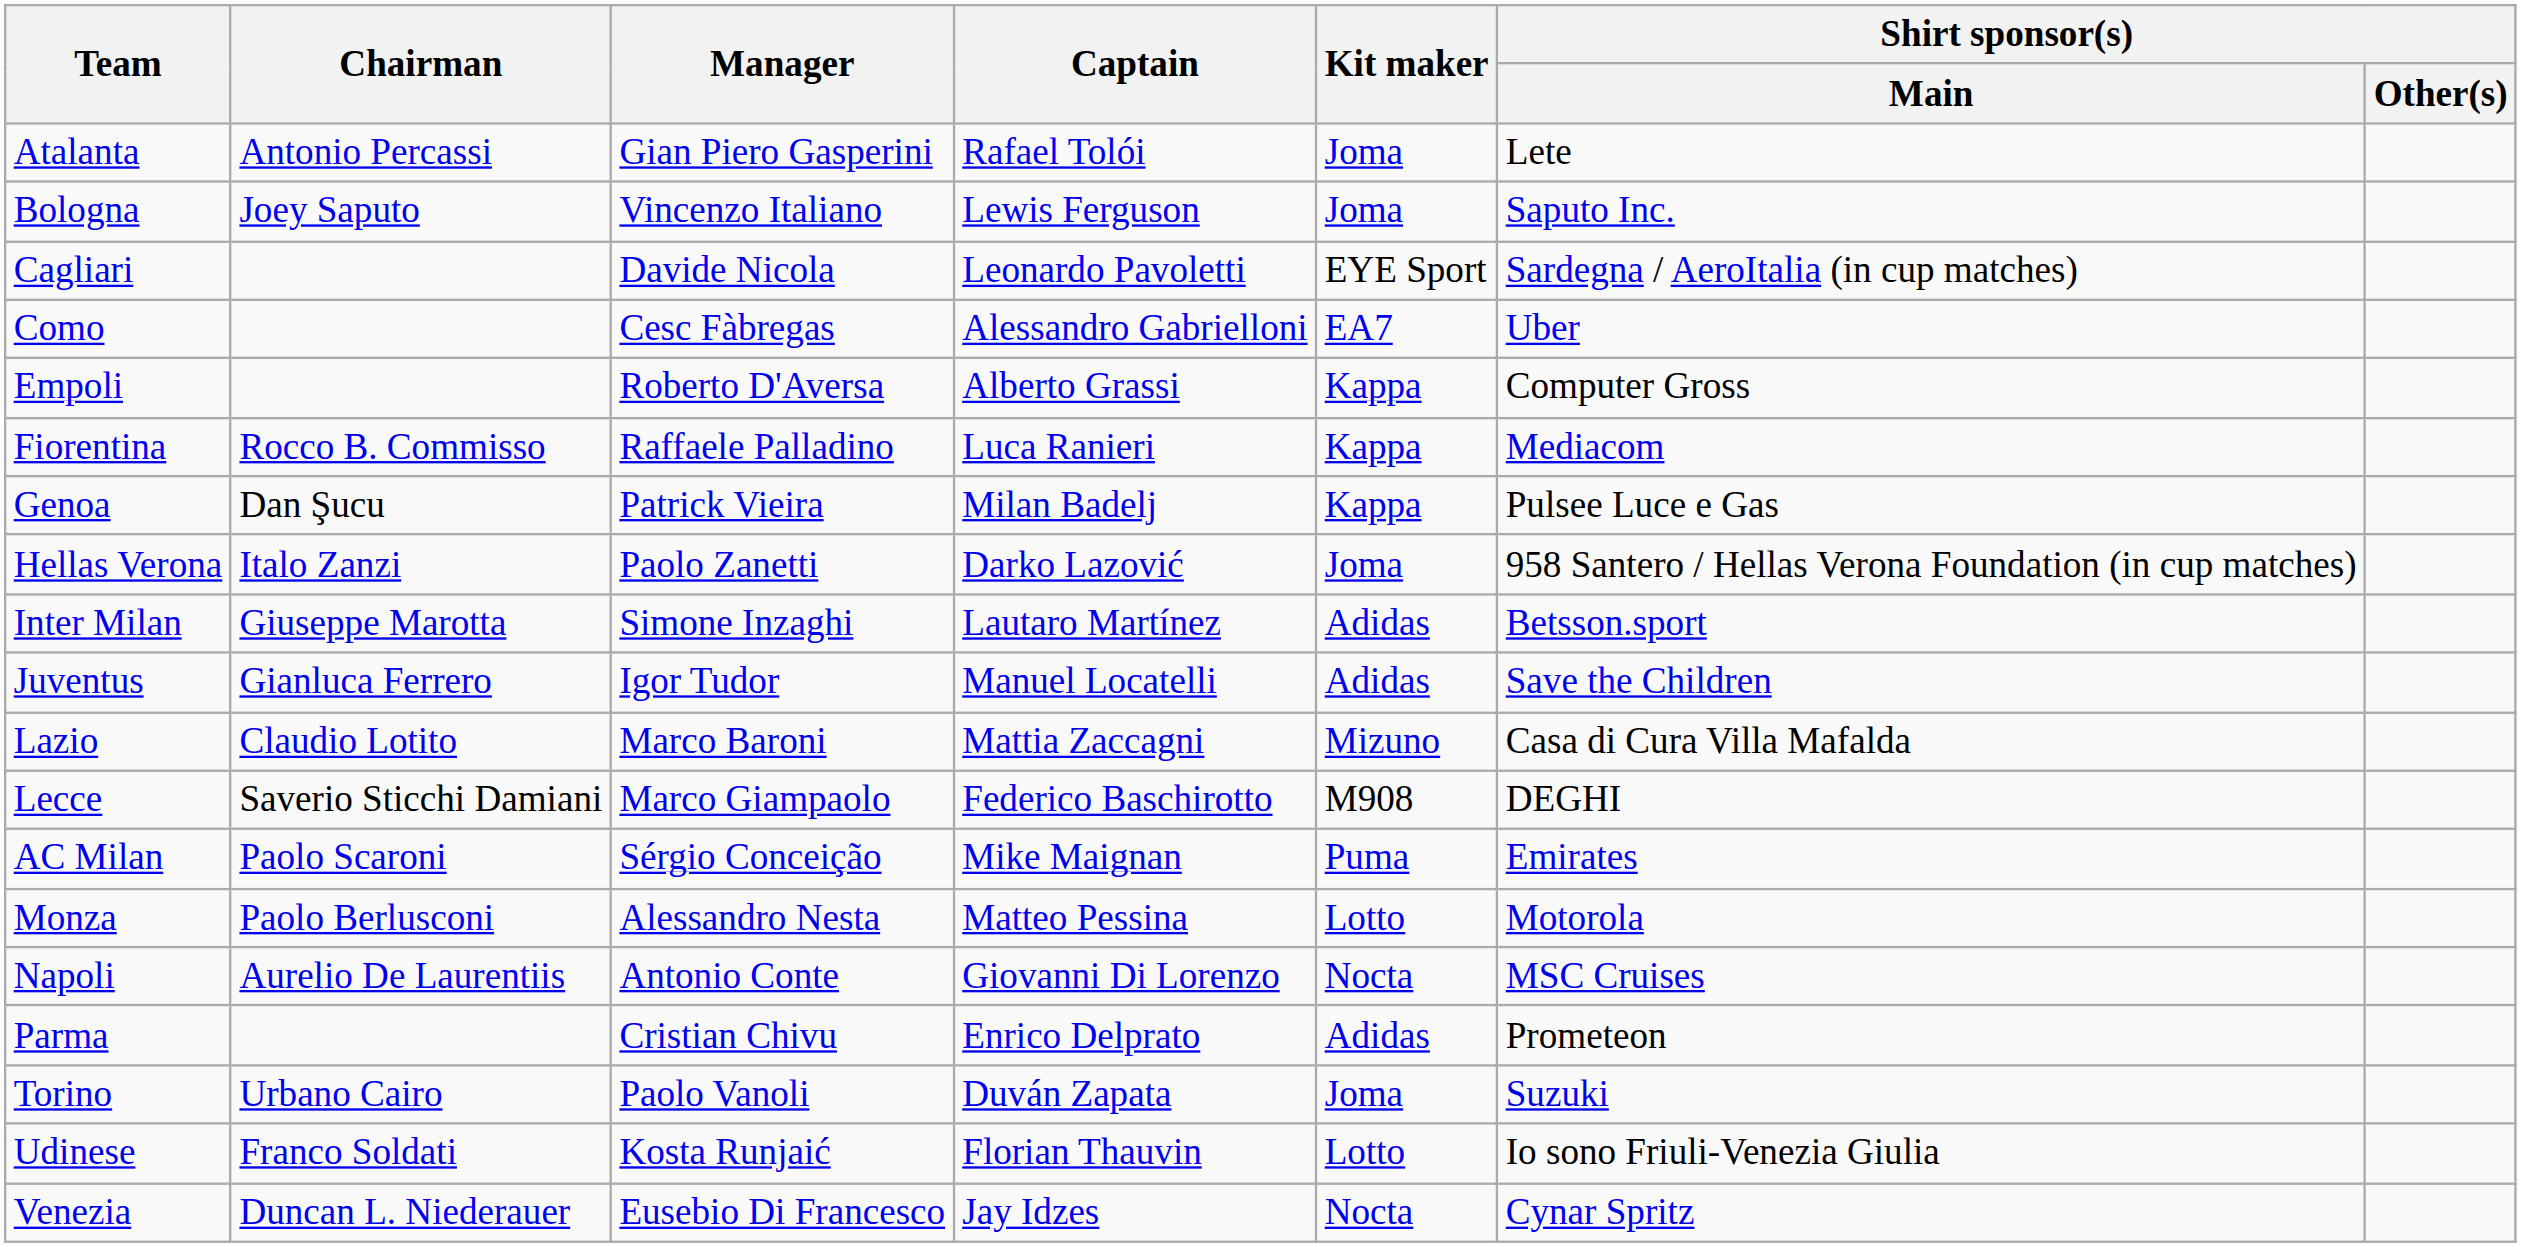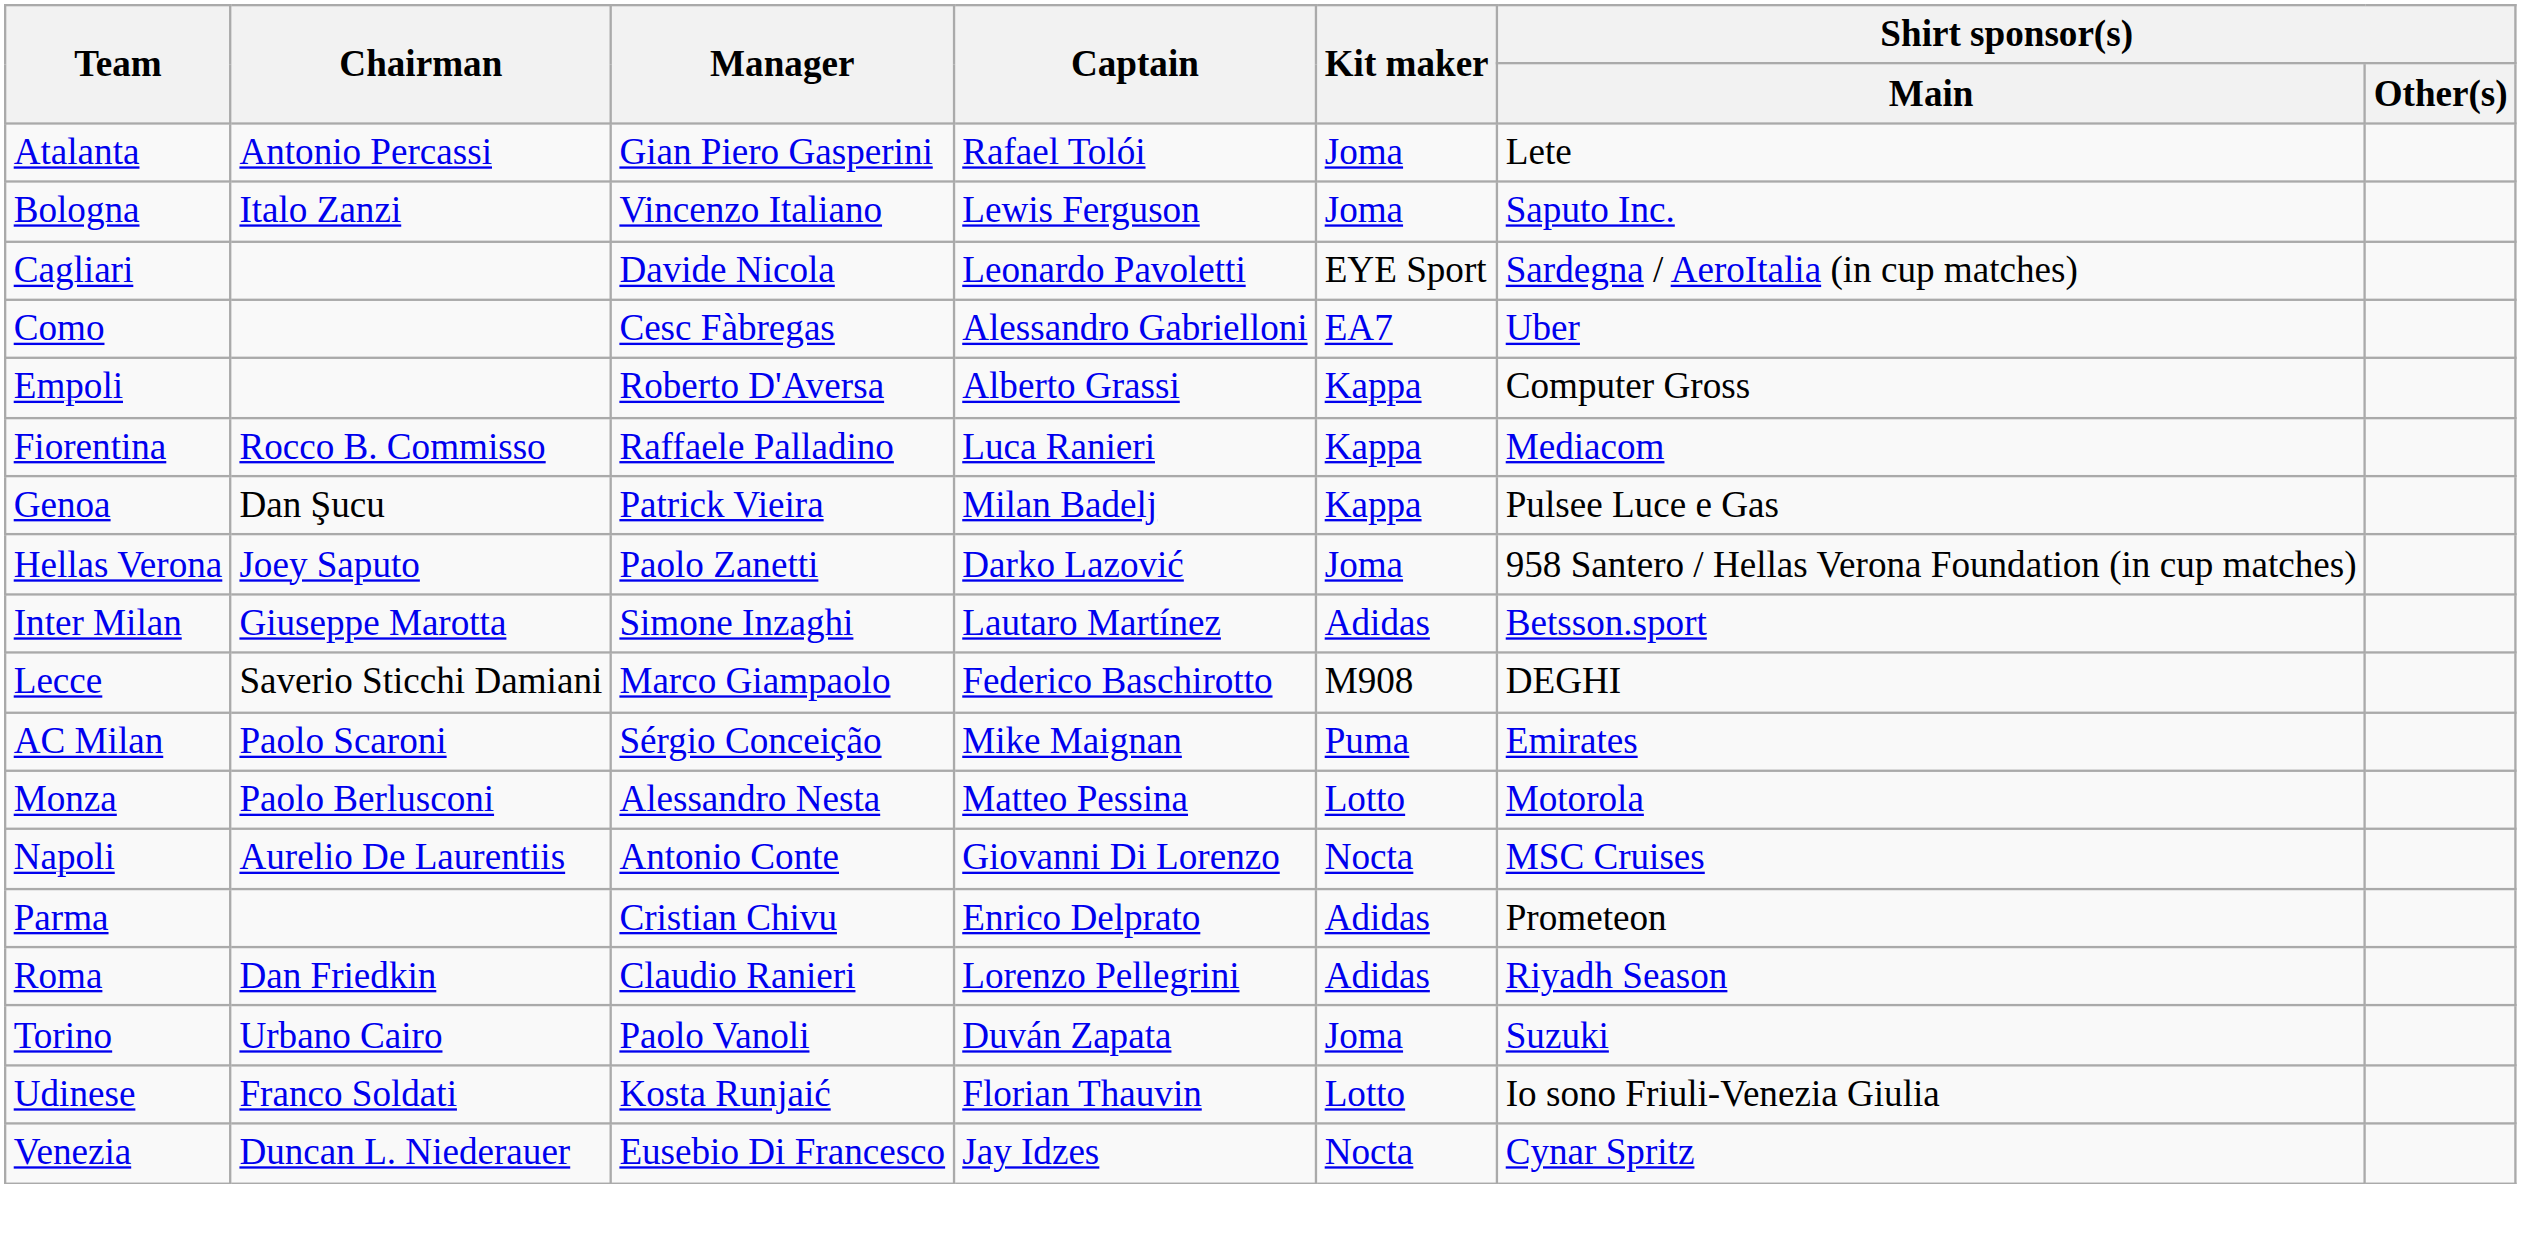 <table class="wikitable sortable">
 <tr>
 <th rowspan="2">Team</th>
 <th rowspan="2">Chairman</th>
 <th rowspan="2">Manager</th>
 <th rowspan="2">Captain</th>
 <th rowspan="2">Kit maker</th>
 <th colspan="2">Shirt sponsor(s)</th>
 </tr>
 <tr>
 <th>Main</th>
 <th>Other(s)</th>
 </tr>
 <tr>
 <td><a href='#'>Atalanta</a></td>
 <td> <a href='#'>Antonio Percassi</a></td>
 <td> <a href='#'>Gian Piero Gasperini</a></td>
 <td> <a href='#'>Rafael Tolói</a></td>
 <td><a href='#'>Joma</a></td>
 <td>Lete</td>
 <td></td>
 </tr>
 <tr>
 <td><a href='#'>Bologna</a></td>
-<td> <a href='#'>Joey Saputo</a></td>
+<td> <a href='#'>Italo Zanzi</a></td>
 <td> <a href='#'>Vincenzo Italiano</a></td>
 <td> <a href='#'>Lewis Ferguson</a></td>
 <td><a href='#'>Joma</a></td>
 <td><a href='#'>Saputo Inc.</a></td>
 <td></td>
 </tr>
 <tr>
 <td><a href='#'>Cagliari</a></td>
 <td> </td>
 <td> <a href='#'>Davide Nicola</a></td>
 <td> <a href='#'>Leonardo Pavoletti</a></td>
 <td>EYE Sport</td>
 <td><a href='#'>Sardegna</a> / <a href='#'>AeroItalia</a> (in cup matches)</td>
 <td></td>
 </tr>
 <tr>
 <td><a href='#'>Como</a></td>
 <td> </td>
 <td> <a href='#'>Cesc Fàbregas</a></td>
 <td> <a href='#'>Alessandro Gabrielloni</a></td>
 <td><a href='#'>EA7</a></td>
 <td><a href='#'>Uber</a></td>
 <td></td>
 </tr>
 <tr>
 <td><a href='#'>Empoli</a></td>
 <td> </td>
 <td> <a href='#'>Roberto D'Aversa</a></td>
 <td> <a href='#'>Alberto Grassi</a></td>
 <td><a href='#'>Kappa</a></td>
 <td>Computer Gross</td>
 <td></td>
 </tr>
 <tr>
 <td><a href='#'>Fiorentina</a></td>
 <td> <a href='#'>Rocco B. Commisso</a></td>
 <td> <a href='#'>Raffaele Palladino</a></td>
 <td> <a href='#'>Luca Ranieri</a></td>
 <td><a href='#'>Kappa</a></td>
 <td><a href='#'>Mediacom</a></td>
 <td></td>
 </tr>
 <tr>
 <td><a href='#'>Genoa</a></td>
 <td> Dan Şucu</td>
 <td> <a href='#'>Patrick Vieira</a></td>
 <td> <a href='#'>Milan Badelj</a></td>
 <td><a href='#'>Kappa</a></td>
 <td>Pulsee Luce e Gas</td>
 <td></td>
 </tr>
 <tr>
 <td><a href='#'>Hellas Verona</a></td>
-<td> <a href='#'>Italo Zanzi</a></td>
+<td> <a href='#'>Joey Saputo</a></td>
 <td> <a href='#'>Paolo Zanetti</a></td>
 <td> <a href='#'>Darko Lazović</a></td>
 <td><a href='#'>Joma</a></td>
 <td>958 Santero / Hellas Verona Foundation (in cup matches)</td>
 <td></td>
 </tr>
 <tr>
 <td><a href='#'>Inter Milan</a></td>
 <td> <a href='#'>Giuseppe Marotta</a></td>
 <td> <a href='#'>Simone Inzaghi</a></td>
 <td> <a href='#'>Lautaro Martínez</a></td>
 <td><a href='#'>Adidas</a></td>
 <td><a href='#'>Betsson.sport</a></td>
-<td></td>
-</tr>
-<tr>
-<td><a href='#'>Juventus</a></td>
-<td> <a href='#'>Gianluca Ferrero</a></td>
-<td> <a href='#'>Igor Tudor</a></td>
-<td> <a href='#'>Manuel Locatelli</a></td>
-<td><a href='#'>Adidas</a></td>
-<td><a href='#'>Save the Children</a></td>
-<td></td>
-</tr>
-<tr>
-<td><a href='#'>Lazio</a></td>
-<td> <a href='#'>Claudio Lotito</a></td>
-<td> <a href='#'>Marco Baroni</a></td>
-<td> <a href='#'>Mattia Zaccagni</a></td>
-<td><a href='#'>Mizuno</a></td>
-<td>Casa di Cura Villa Mafalda</td>
 <td></td>
 </tr>
 <tr>
 <td><a href='#'>Lecce</a></td>
 <td> Saverio Sticchi Damiani</td>
 <td> <a href='#'>Marco Giampaolo</a></td>
 <td> <a href='#'>Federico Baschirotto</a></td>
 <td>M908</td>
 <td>DEGHI</td>
 <td></td>
 </tr>
 <tr>
 <td><a href='#'>AC Milan</a></td>
 <td> <a href='#'>Paolo Scaroni</a></td>
 <td> <a href='#'>Sérgio Conceição</a></td>
 <td> <a href='#'>Mike Maignan</a></td>
 <td><a href='#'>Puma</a></td>
 <td><a href='#'>Emirates</a></td>
 <td></td>
 </tr>
 <tr>
 <td><a href='#'>Monza</a></td>
 <td> <a href='#'>Paolo Berlusconi</a></td>
 <td> <a href='#'>Alessandro Nesta</a></td>
 <td> <a href='#'>Matteo Pessina</a></td>
 <td><a href='#'>Lotto</a></td>
 <td><a href='#'>Motorola</a></td>
 <td></td>
 </tr>
 <tr>
 <td><a href='#'>Napoli</a></td>
 <td> <a href='#'>Aurelio De Laurentiis</a></td>
 <td> <a href='#'>Antonio Conte</a></td>
 <td> <a href='#'>Giovanni Di Lorenzo</a></td>
 <td><a href='#'>Nocta</a></td>
 <td><a href='#'>MSC Cruises</a></td>
 <td></td>
 </tr>
 <tr>
 <td><a href='#'>Parma</a></td>
 <td> </td>
 <td> <a href='#'>Cristian Chivu</a></td>
 <td> <a href='#'>Enrico Delprato</a></td>
 <td><a href='#'>Adidas</a></td>
 <td>Prometeon</td>
 <td></td>
 </tr>
 <tr>
+<td><a href='#'>Roma</a></td>
+<td> <a href='#'>Dan Friedkin</a></td>
+<td> <a href='#'>Claudio Ranieri</a></td>
+<td> <a href='#'>Lorenzo Pellegrini</a></td>
+<td><a href='#'>Adidas</a></td>
+<td><a href='#'>Riyadh Season</a></td>
+<td></td>
+</tr>
+<tr>
 <td><a href='#'>Torino</a></td>
 <td> <a href='#'>Urbano Cairo</a></td>
 <td> <a href='#'>Paolo Vanoli</a></td>
 <td> <a href='#'>Duván Zapata</a></td>
 <td><a href='#'>Joma</a></td>
 <td><a href='#'>Suzuki</a></td>
 <td></td>
 </tr>
 <tr>
 <td><a href='#'>Udinese</a></td>
 <td> <a href='#'>Franco Soldati</a></td>
 <td> <a href='#'>Kosta Runjaić</a></td>
 <td> <a href='#'>Florian Thauvin</a></td>
 <td><a href='#'>Lotto</a></td>
 <td>Io sono Friuli-Venezia Giulia</td>
 <td></td>
 </tr>
 <tr>
 <td><a href='#'>Venezia</a></td>
 <td> <a href='#'>Duncan L. Niederauer</a></td>
 <td> <a href='#'>Eusebio Di Francesco</a></td>
 <td> <a href='#'>Jay Idzes</a></td>
 <td><a href='#'>Nocta</a></td>
 <td><a href='#'>Cynar Spritz</a></td>
 <td></td>
 </tr>
 </table>
